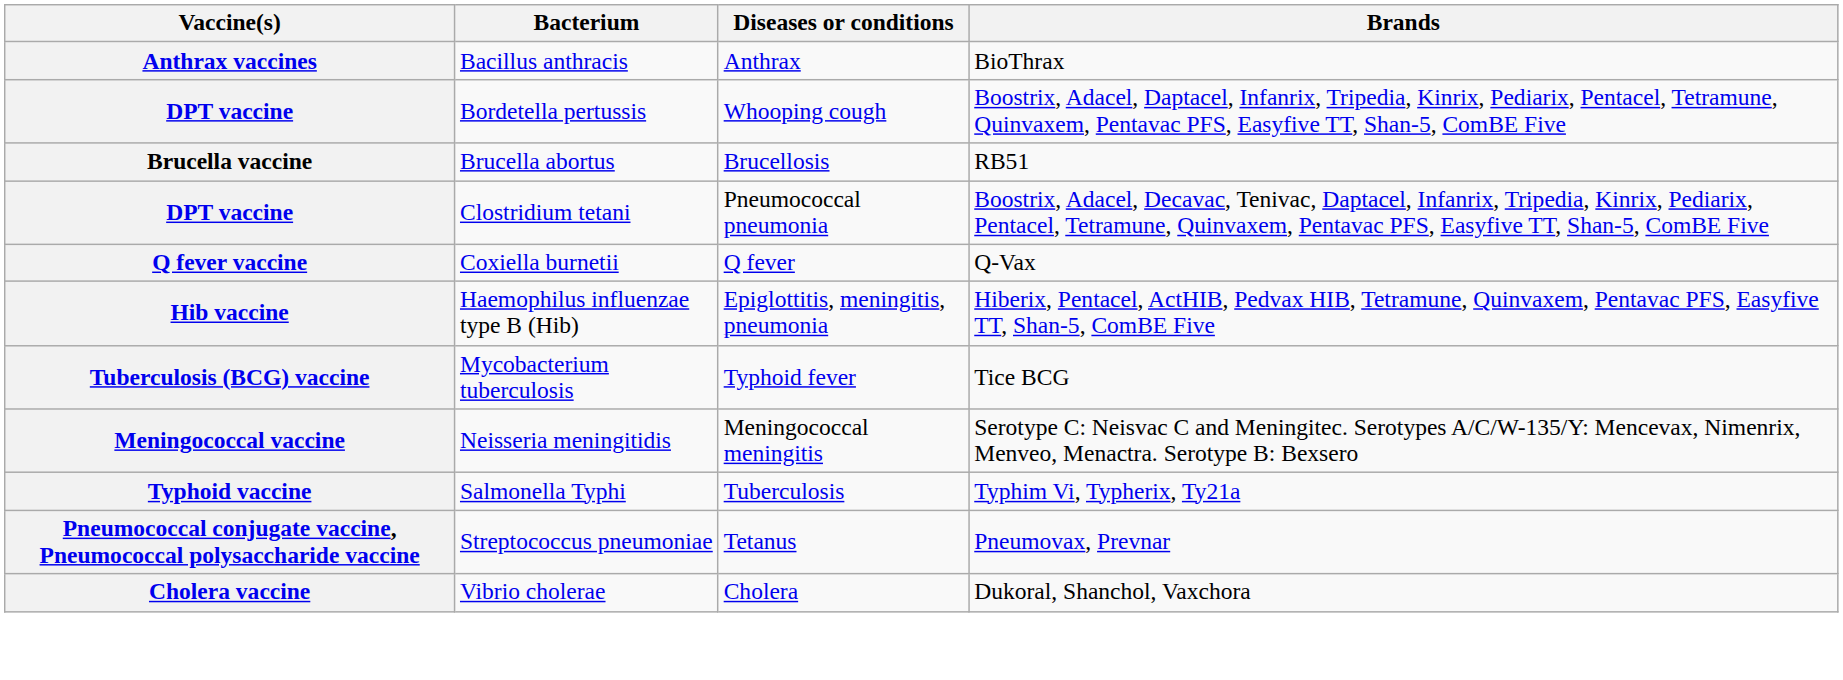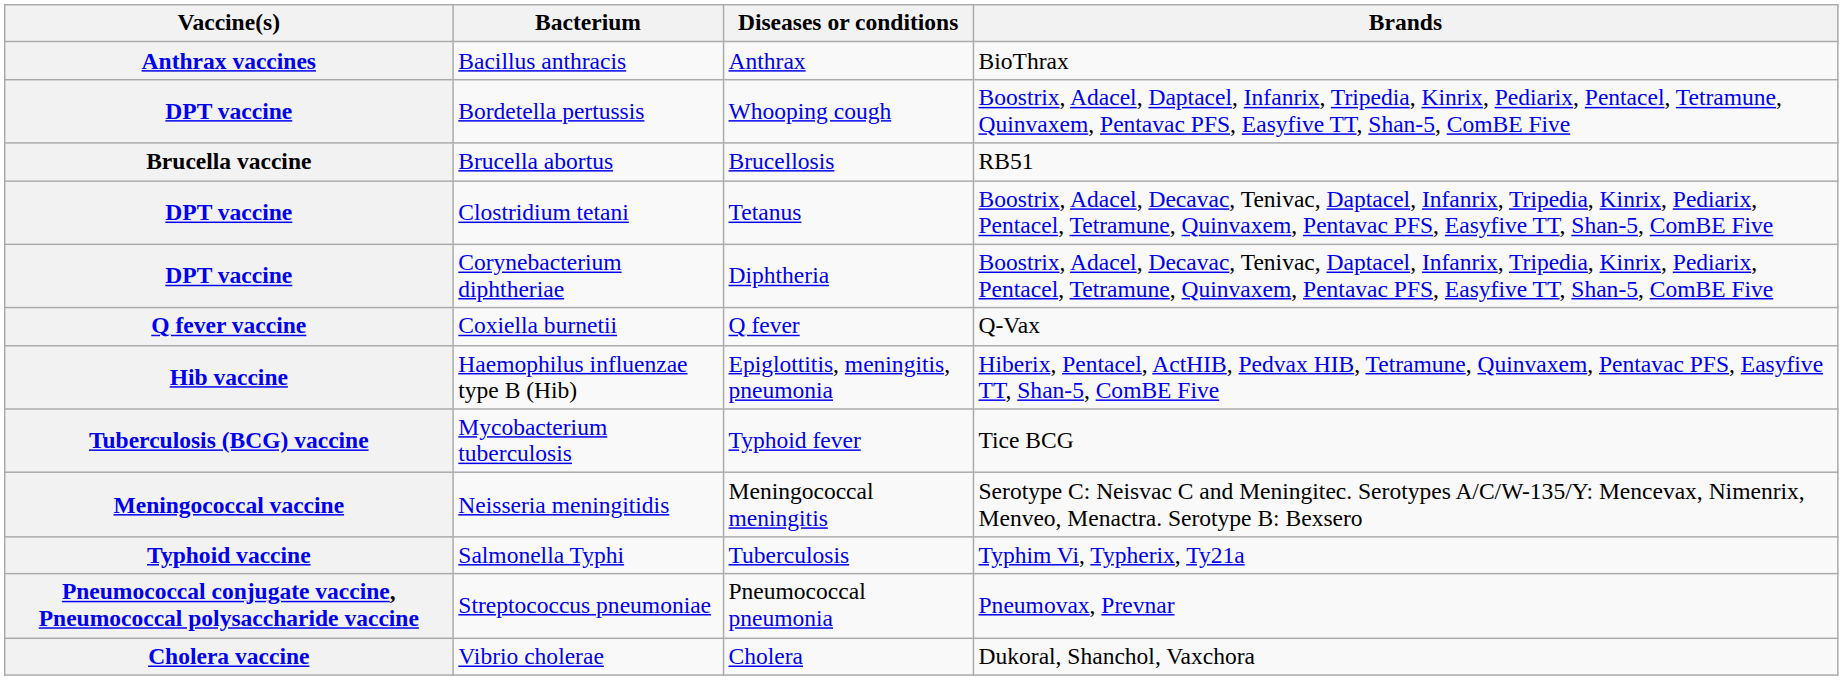 <table class="wikitable sortable plainrowheaders" border="1">
 <tr>
 <th>Vaccine(s)</th>
 <th>Bacterium</th>
 <th>Diseases or conditions</th>
 <th class="unsortable">Brands</th>
 </tr>
 <tr>
 <th scope="row"><a href='#'>Anthrax vaccines</a></th>
 <td><a href='#'>Bacillus anthracis</a></td>
 <td><a href='#'>Anthrax</a></td>
 <td>BioThrax</td>
 </tr>
 <tr>
 <th scope="row"><a href='#'>DPT vaccine</a></th>
 <td><a href='#'>Bordetella pertussis</a></td>
 <td><a href='#'>Whooping cough</a></td>
 <td><a href='#'>Boostrix</a>, <a href='#'>Adacel</a>, <a href='#'>Daptacel</a>, <a href='#'>Infanrix</a>, <a href='#'>Tripedia</a>, <a href='#'>Kinrix</a>, <a href='#'>Pediarix</a>, <a href='#'>Pentacel</a>, <a href='#'>Tetramune</a>, <a href='#'>Quinvaxem</a>, <a href='#'>Pentavac PFS</a>, <a href='#'>Easyfive TT</a>, <a href='#'>Shan-5</a>, <a href='#'>ComBE Five</a></td>
 </tr>
 <tr>
 <th scope="row">Brucella vaccine</th>
 <td><a href='#'>Brucella abortus</a></td>
 <td><a href='#'>Brucellosis</a></td>
 <td>RB51</td>
 </tr>
 <tr>
 <th scope="row"><a href='#'>DPT vaccine</a></th>
 <td><a href='#'>Clostridium tetani</a></td>
-<td>Pneumococcal <a href='#'>pneumonia</a></td>
+<td><a href='#'>Tetanus</a></td>
+<td><a href='#'>Boostrix</a>, <a href='#'>Adacel</a>, <a href='#'>Decavac</a>, Tenivac, <a href='#'>Daptacel</a>, <a href='#'>Infanrix</a>, <a href='#'>Tripedia</a>, <a href='#'>Kinrix</a>, <a href='#'>Pediarix</a>, <a href='#'>Pentacel</a>, <a href='#'>Tetramune</a>, <a href='#'>Quinvaxem</a>, <a href='#'>Pentavac PFS</a>, <a href='#'>Easyfive TT</a>, <a href='#'>Shan-5</a>, <a href='#'>ComBE Five</a></td>
+</tr>
+<tr>
+<th scope="row"><a href='#'>DPT vaccine</a></th>
+<td><a href='#'>Corynebacterium diphtheriae</a></td>
+<td><a href='#'>Diphtheria</a></td>
 <td><a href='#'>Boostrix</a>, <a href='#'>Adacel</a>, <a href='#'>Decavac</a>, Tenivac, <a href='#'>Daptacel</a>, <a href='#'>Infanrix</a>, <a href='#'>Tripedia</a>, <a href='#'>Kinrix</a>, <a href='#'>Pediarix</a>, <a href='#'>Pentacel</a>, <a href='#'>Tetramune</a>, <a href='#'>Quinvaxem</a>, <a href='#'>Pentavac PFS</a>, <a href='#'>Easyfive TT</a>, <a href='#'>Shan-5</a>, <a href='#'>ComBE Five</a></td>
 </tr>
 <tr>
 <th scope="row"><a href='#'>Q fever vaccine</a></th>
 <td><a href='#'>Coxiella burnetii</a></td>
 <td><a href='#'>Q fever</a></td>
 <td>Q-Vax</td>
 </tr>
 <tr>
 <th scope="row"><a href='#'>Hib vaccine</a></th>
 <td><a href='#'>Haemophilus influenzae</a> type B (Hib)</td>
 <td><a href='#'>Epiglottitis</a>, <a href='#'>meningitis</a>, <a href='#'>pneumonia</a></td>
 <td><a href='#'>Hiberix</a>, <a href='#'>Pentacel</a>, <a href='#'>ActHIB</a>, <a href='#'>Pedvax HIB</a>, <a href='#'>Tetramune</a>, <a href='#'>Quinvaxem</a>, <a href='#'>Pentavac PFS</a>, <a href='#'>Easyfive TT</a>, <a href='#'>Shan-5</a>, <a href='#'>ComBE Five</a></td>
 </tr>
 <tr>
 <th scope="row"><a href='#'>Tuberculosis (BCG) vaccine</a></th>
 <td><a href='#'>Mycobacterium tuberculosis</a></td>
 <td><a href='#'>Typhoid fever</a></td>
 <td>Tice BCG</td>
 </tr>
 <tr>
 <th scope="row"><a href='#'>Meningococcal vaccine</a></th>
 <td><a href='#'>Neisseria meningitidis</a></td>
 <td>Meningococcal <a href='#'>meningitis</a></td>
 <td>Serotype C: Neisvac C and Meningitec. Serotypes A/C/W-135/Y: Mencevax, Nimenrix, Menveo, Menactra. Serotype B: Bexsero</td>
 </tr>
 <tr>
 <th scope="row"><a href='#'>Typhoid vaccine</a></th>
 <td><a href='#'>Salmonella Typhi</a></td>
 <td><a href='#'>Tuberculosis</a></td>
 <td><a href='#'>Typhim Vi</a>, <a href='#'>Typherix</a>, <a href='#'>Ty21a</a></td>
 </tr>
 <tr>
 <th scope="row"><a href='#'>Pneumococcal conjugate vaccine</a>, <a href='#'>Pneumococcal polysaccharide vaccine</a></th>
 <td><a href='#'>Streptococcus pneumoniae</a></td>
-<td><a href='#'>Tetanus</a></td>
+<td>Pneumococcal <a href='#'>pneumonia</a></td>
 <td><a href='#'>Pneumovax</a>, <a href='#'>Prevnar</a></td>
 </tr>
 <tr>
 <th scope="row"><a href='#'>Cholera vaccine</a></th>
 <td><a href='#'>Vibrio cholerae</a></td>
 <td><a href='#'>Cholera</a></td>
 <td>Dukoral, Shanchol, Vaxchora</td>
 </tr>
 </table>
